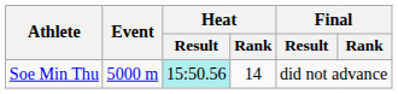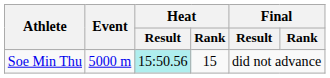 <table class=wikitable style="font-size:90%">
 <tr>
 <th rowspan="2">Athlete</th>
 <th rowspan="2">Event</th>
 <th colspan="2">Heat</th>
 <th colspan="2">Final</th>
 </tr>
 <tr style="font-size:95%">
 <th>Result</th>
 <th>Rank</th>
 <th>Result</th>
 <th>Rank</th>
 </tr>
 <tr align=center>
 <td align=left><a href='#'>Soe Min Thu</a></td>
 <td align=left><a href='#'>5000 m</a></td>
 <td style="background: paleturquoise;">15:50.56</td>
-<td>14</td>
+<td>15</td>
 <td colspan=4>did not advance</td>
 </tr>
 </table>
